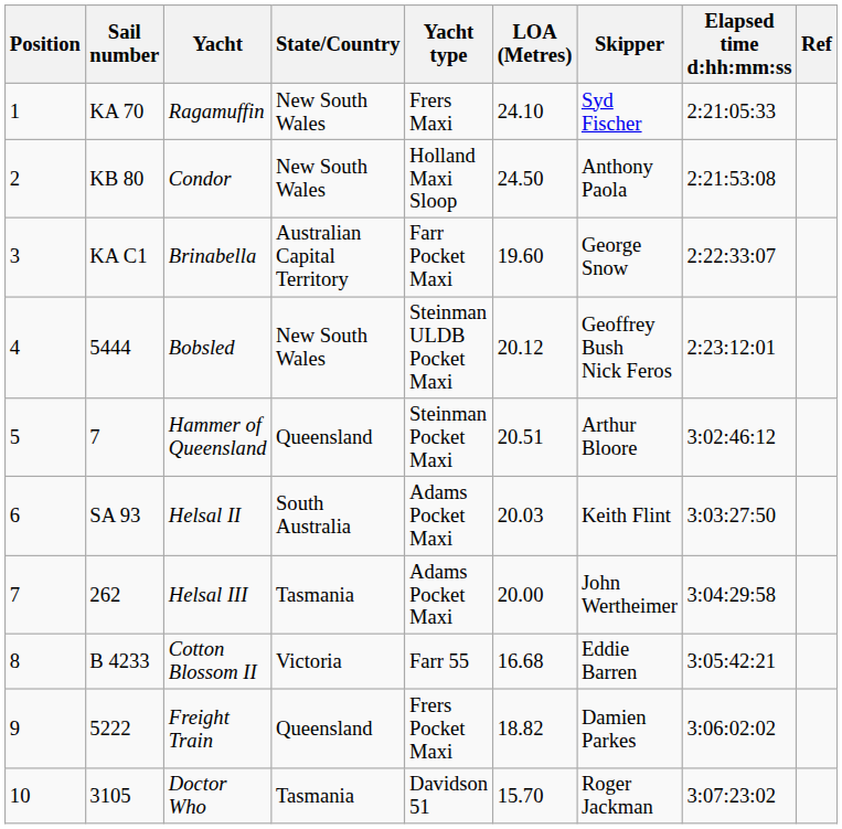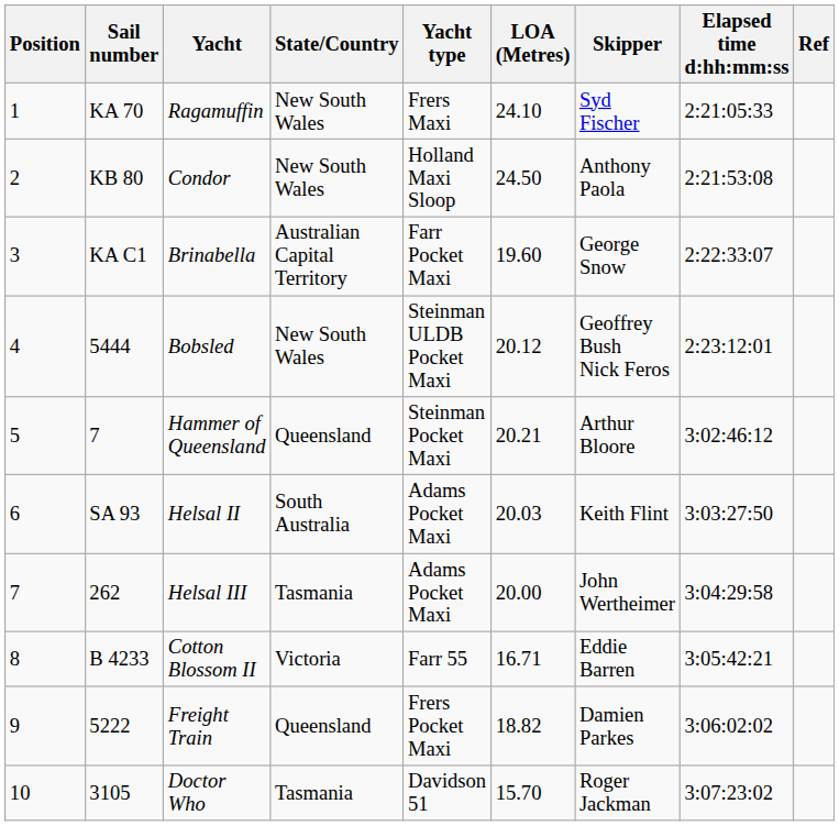 <table class="wikitable">
 <tr>
 <th>Position</th>
 <th>Sail number</th>
 <th>Yacht</th>
 <th>State/Country</th>
 <th>Yacht type</th>
 <th>LOA <br>(Metres)</th>
 <th>Skipper</th>
 <th>Elapsed time <br>d:hh:mm:ss</th>
 <th>Ref</th>
 </tr>
 <tr>
 <td>1</td>
 <td>KA 70</td>
 <td><em>Ragamuffin</em></td>
 <td> New South Wales</td>
 <td>Frers Maxi</td>
 <td>24.10</td>
 <td><a href='#'>Syd Fischer</a></td>
 <td>2:21:05:33</td>
 <td></td>
 </tr>
 <tr>
 <td>2</td>
 <td>KB 80</td>
 <td><em>Condor</em></td>
 <td> New South Wales</td>
 <td>Holland Maxi Sloop</td>
 <td>24.50</td>
 <td>Anthony Paola</td>
 <td>2:21:53:08</td>
 <td></td>
 </tr>
 <tr>
 <td>3</td>
 <td>KA C1</td>
 <td><em>Brinabella</em></td>
 <td> Australian Capital Territory</td>
 <td>Farr Pocket Maxi</td>
 <td>19.60</td>
 <td>George Snow</td>
 <td>2:22:33:07</td>
 <td></td>
 </tr>
 <tr>
 <td>4</td>
 <td>5444</td>
 <td><em>Bobsled</em></td>
 <td> New South Wales</td>
 <td>Steinman ULDB Pocket Maxi</td>
 <td>20.12</td>
 <td>Geoffrey Bush <br> Nick Feros</td>
 <td>2:23:12:01</td>
 <td></td>
 </tr>
 <tr>
 <td>5</td>
 <td>7</td>
 <td><em>Hammer of Queensland</em></td>
 <td> Queensland</td>
 <td>Steinman Pocket Maxi</td>
-<td>20.51</td>
+<td>20.21</td>
 <td>Arthur Bloore</td>
 <td>3:02:46:12</td>
 <td></td>
 </tr>
 <tr>
 <td>6</td>
 <td>SA 93</td>
 <td><em>Helsal II</em></td>
 <td> South Australia</td>
 <td>Adams Pocket Maxi</td>
 <td>20.03</td>
 <td>Keith Flint</td>
 <td>3:03:27:50</td>
 <td></td>
 </tr>
 <tr>
 <td>7</td>
 <td>262</td>
 <td><em>Helsal III</em></td>
 <td> Tasmania</td>
 <td>Adams Pocket Maxi</td>
 <td>20.00</td>
 <td>John Wertheimer</td>
 <td>3:04:29:58</td>
 <td></td>
 </tr>
 <tr>
 <td>8</td>
 <td>B 4233</td>
 <td><em>Cotton Blossom II</em></td>
 <td> Victoria</td>
 <td>Farr 55</td>
-<td>16.68</td>
+<td>16.71</td>
 <td>Eddie Barren</td>
 <td>3:05:42:21</td>
 <td></td>
 </tr>
 <tr>
 <td>9</td>
 <td>5222</td>
 <td><em>Freight Train</em></td>
 <td> Queensland</td>
 <td>Frers Pocket Maxi</td>
 <td>18.82</td>
 <td>Damien Parkes</td>
 <td>3:06:02:02</td>
 <td></td>
 </tr>
 <tr>
 <td>10</td>
 <td>3105</td>
 <td><em>Doctor Who</em></td>
 <td> Tasmania</td>
 <td>Davidson 51</td>
 <td>15.70</td>
 <td>Roger Jackman</td>
 <td>3:07:23:02</td>
 <td></td>
 </tr>
 </table>
